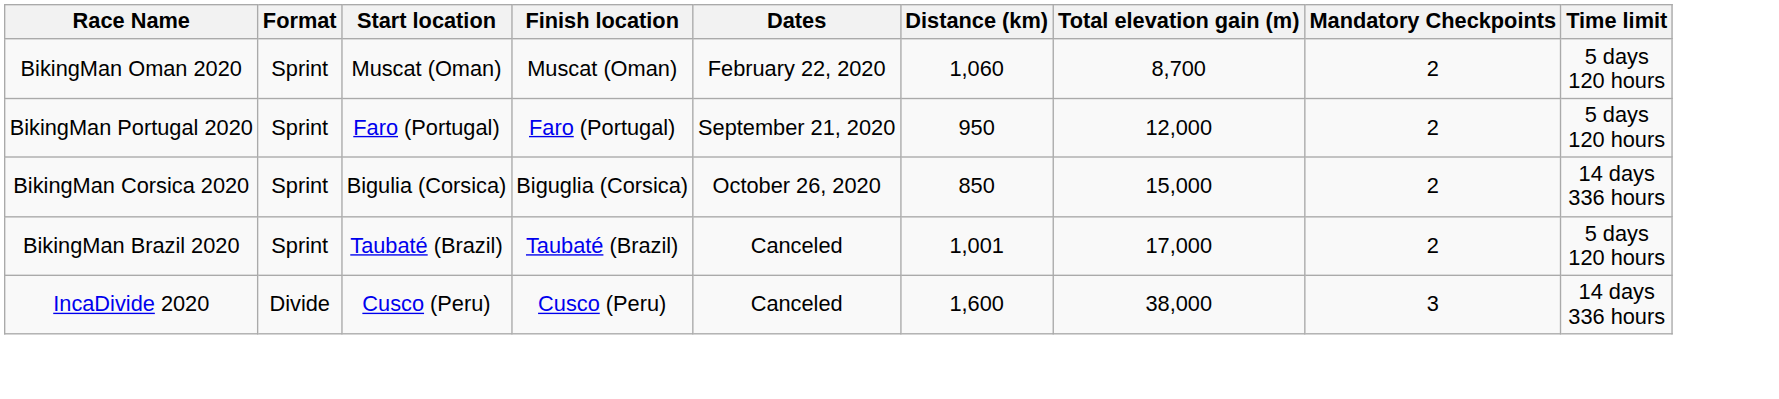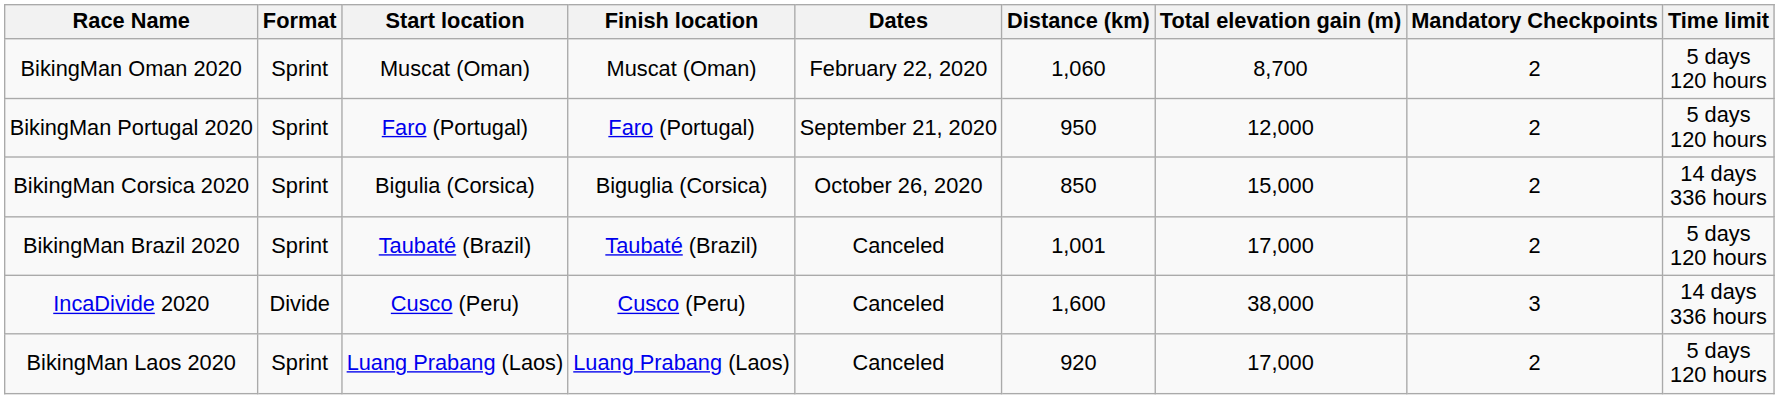 <table class="wikitable" style="text-align: center;">
 <tr>
 <th>Race Name</th>
 <th>Format</th>
 <th>Start location</th>
 <th>Finish location</th>
 <th>Dates</th>
 <th>Distance (km)</th>
 <th>Total elevation gain (m)</th>
 <th>Mandatory Checkpoints</th>
 <th>Time limit</th>
 </tr>
 <tr>
 <td>BikingMan Oman 2020</td>
 <td>Sprint</td>
 <td>Muscat (Oman) </td>
 <td>Muscat (Oman) </td>
 <td>February 22, 2020</td>
 <td>1,060</td>
 <td>8,700</td>
 <td>2</td>
 <td>5 days<br>120 hours</td>
 </tr>
 <tr>
 <td>BikingMan Portugal 2020</td>
 <td>Sprint</td>
 <td><a href='#'>Faro</a> (Portugal) </td>
 <td><a href='#'>Faro</a> (Portugal) </td>
 <td>September 21, 2020</td>
 <td>950</td>
 <td>12,000</td>
 <td>2</td>
 <td>5 days<br>120 hours</td>
 </tr>
 <tr>
 <td>BikingMan Corsica 2020</td>
 <td>Sprint</td>
 <td>Bigulia (Corsica) </td>
 <td>Biguglia (Corsica) </td>
 <td>October 26, 2020</td>
 <td>850</td>
 <td>15,000</td>
 <td>2</td>
 <td>14 days<br>336 hours</td>
 </tr>
 <tr>
 <td>BikingMan Brazil 2020</td>
 <td>Sprint</td>
 <td><a href='#'>Taubaté</a> (Brazil) </td>
 <td><a href='#'>Taubaté</a> (Brazil) </td>
 <td>Canceled</td>
 <td>1,001</td>
 <td>17,000</td>
 <td>2</td>
 <td>5 days<br>120 hours</td>
 </tr>
 <tr>
 <td><a href='#'>IncaDivide</a> 2020</td>
 <td>Divide</td>
 <td><a href='#'>Cusco</a> (Peru) </td>
 <td><a href='#'>Cusco</a> (Peru) </td>
 <td>Canceled</td>
 <td>1,600</td>
 <td>38,000</td>
 <td>3</td>
 <td>14 days<br>336 hours</td>
 </tr>
+<tr>
+<td>BikingMan Laos 2020</td>
+<td>Sprint</td>
+<td><a href='#'>Luang Prabang</a> (Laos) </td>
+<td><a href='#'>Luang Prabang</a> (Laos) </td>
+<td>Canceled</td>
+<td>920</td>
+<td>17,000</td>
+<td>2</td>
+<td>5 days<br>120 hours</td>
+</tr>
 </table>
